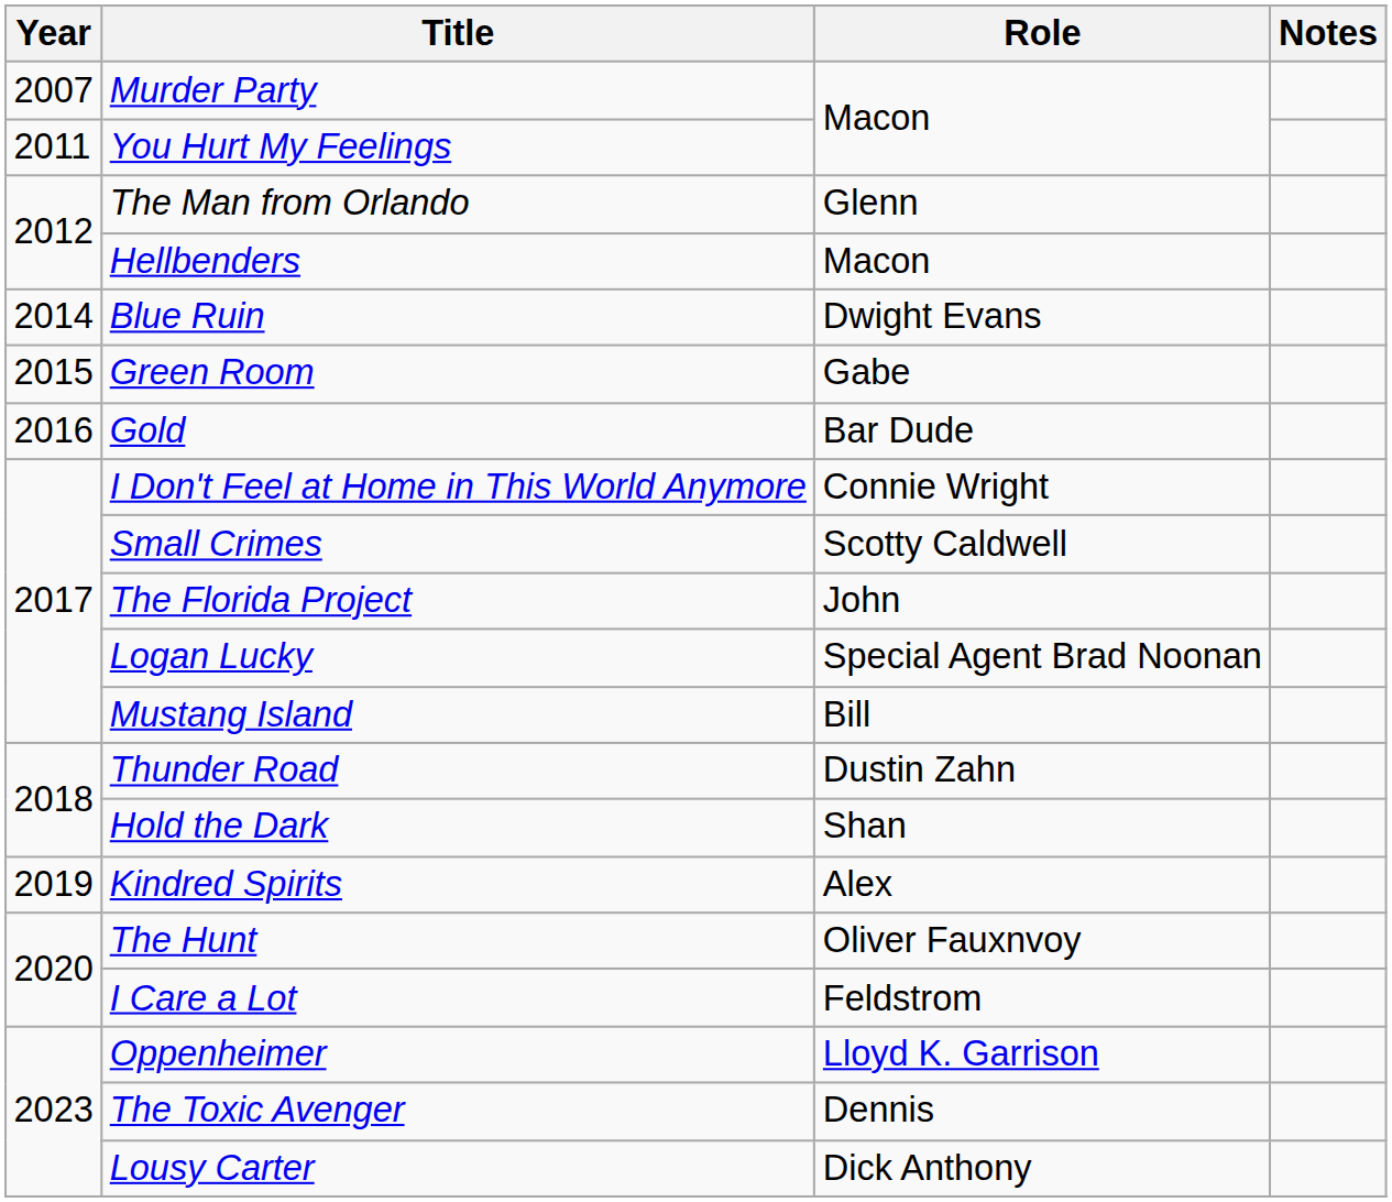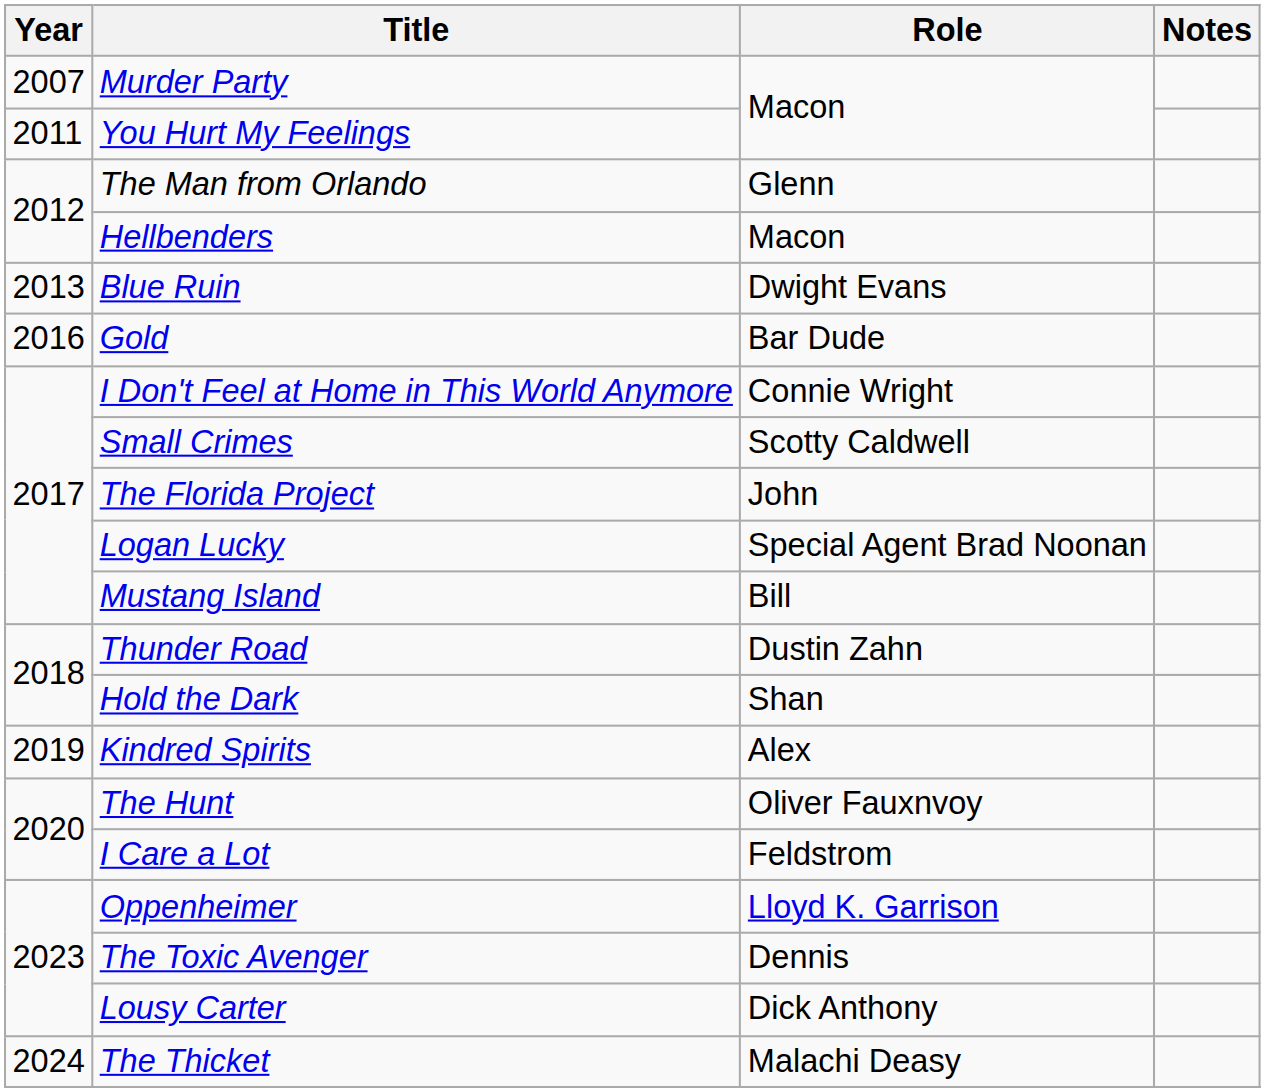 <table class="wikitable">
 <tr>
 <th>Year</th>
 <th>Title</th>
 <th>Role</th>
 <th>Notes</th>
 </tr>
 <tr>
 <td>2007</td>
 <td><em><a href='#'>Murder Party</a></em></td>
 <td rowspan=2>Macon</td>
 <td></td>
 </tr>
 <tr>
 <td>2011</td>
 <td><em><a href='#'>You Hurt My Feelings</a></em></td>
 <td></td>
 </tr>
 <tr>
 <td rowspan="2">2012</td>
 <td><em>The Man from Orlando</em></td>
 <td>Glenn</td>
 <td></td>
 </tr>
 <tr>
 <td><em><a href='#'>Hellbenders</a></em></td>
 <td>Macon</td>
 <td></td>
 </tr>
 <tr>
-<td>2014</td>
+<td>2013</td>
 <td><em><a href='#'>Blue Ruin</a></em></td>
 <td>Dwight Evans</td>
-<td></td>
-</tr>
-<tr>
-<td>2015</td>
-<td><em><a href='#'>Green Room</a></em></td>
-<td>Gabe</td>
 <td></td>
 </tr>
 <tr>
 <td>2016</td>
 <td><em><a href='#'>Gold</a></em></td>
 <td>Bar Dude</td>
 <td></td>
 </tr>
 <tr>
 <td rowspan="5">2017</td>
 <td><em><a href='#'>I Don't Feel at Home in This World Anymore</a></em></td>
 <td>Connie Wright</td>
 <td></td>
 </tr>
 <tr>
 <td><em><a href='#'>Small Crimes</a></em></td>
 <td>Scotty Caldwell</td>
 <td></td>
 </tr>
 <tr>
 <td><em><a href='#'>The Florida Project</a></em></td>
 <td>John</td>
 <td></td>
 </tr>
 <tr>
 <td><em><a href='#'>Logan Lucky</a></em></td>
 <td>Special Agent Brad Noonan</td>
 <td></td>
 </tr>
 <tr>
 <td><em><a href='#'>Mustang Island</a></em></td>
 <td>Bill</td>
 <td></td>
 </tr>
 <tr>
 <td rowspan="2">2018</td>
 <td><em><a href='#'>Thunder Road</a></em></td>
 <td>Dustin Zahn</td>
 <td></td>
 </tr>
 <tr>
 <td><em><a href='#'>Hold the Dark</a></em></td>
 <td>Shan</td>
 <td></td>
 </tr>
 <tr>
 <td>2019</td>
 <td><em><a href='#'>Kindred Spirits</a></em></td>
 <td>Alex</td>
 <td></td>
 </tr>
 <tr>
 <td rowspan="2">2020</td>
 <td><em><a href='#'>The Hunt</a></em></td>
 <td>Oliver Fauxnvoy</td>
 <td></td>
 </tr>
 <tr>
 <td><em><a href='#'>I Care a Lot</a></em></td>
 <td>Feldstrom</td>
 <td></td>
 </tr>
 <tr>
 <td rowspan="3">2023</td>
 <td><em><a href='#'>Oppenheimer</a></em></td>
 <td><a href='#'>Lloyd K. Garrison</a></td>
 <td></td>
 </tr>
 <tr>
 <td><em><a href='#'>The Toxic Avenger</a></em></td>
 <td>Dennis</td>
 <td></td>
 </tr>
 <tr>
 <td><em><a href='#'>Lousy Carter</a></em></td>
 <td>Dick Anthony</td>
 <td></td>
 </tr>
 <tr>
+<td>2024</td>
+<td><em><a href='#'>The Thicket</a></em></td>
+<td>Malachi Deasy</td>
+<td></td>
+</tr>
+<tr>
 </tr>
 </table>
